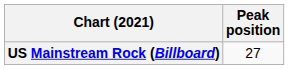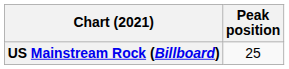 <table class="wikitable plainrowheaders">
 <tr>
 <th scope="col">Chart (2021)</th>
 <th scope="col">Peak<br>position</th>
 </tr>
 <tr>
 <th scope="row">US <a href='#'>Mainstream Rock</a> (<em><a href='#'>Billboard</a></em>)</th>
-<td style="text-align:center;">27</td>
+<td style="text-align:center;">25</td>
 </tr>
 </table>
